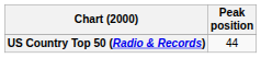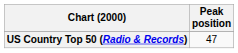 <table class="wikitable sortable plainrowheaders">
 <tr>
 <th scope="col">Chart (2000)</th>
 <th scope="col">Peak<br>position</th>
 </tr>
 <tr>
 </tr>
 <tr>
 </tr>
 <tr>
 <th scope="row">US Country Top 50 (<em><a href='#'>Radio & Records</a></em>)</th>
-<td align="center">44</td>
+<td align="center">47</td>
 </tr>
 </table>
